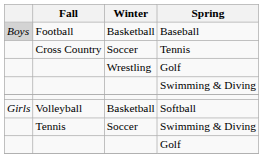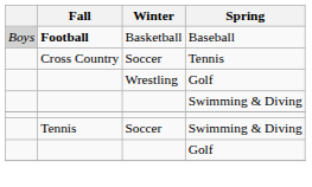 <table class="wikitable">
 <tr>
 <th></th>
 <th>Fall</th>
 <th>Winter</th>
 <th>Spring</th>
 </tr>
 <tr>
 <td style="background: lightgrey;"><em>Boys</em></td>
-<td>Football</td>
+<td><strong>Football</strong></td>
 <td>Basketball</td>
 <td>Baseball</td>
 </tr>
 <tr>
 <td></td>
 <td>Cross Country</td>
 <td>Soccer</td>
 <td>Tennis</td>
 </tr>
 <tr>
 <td></td>
 <td></td>
 <td>Wrestling</td>
 <td>Golf</td>
 </tr>
 <tr>
 <td></td>
 <td></td>
 <td></td>
 <td>Swimming & Diving</td>
 </tr>
 <tr>
 </tr>
 <tr>
 </tr>
 <tr>
 </tr>
 <tr>
 <td></td>
 <td></td>
 <td></td>
 <td></td>
 </tr>
 <tr>
-<td><em>Girls</em></td>
-<td>Volleyball</td>
-<td>Basketball</td>
-<td>Softball</td>
-</tr>
-<tr>
 <td></td>
 <td>Tennis</td>
 <td>Soccer</td>
 <td>Swimming & Diving</td>
 </tr>
 <tr>
 <td></td>
 <td></td>
 <td></td>
 <td>Golf</td>
 </tr>
 <tr>
 </tr>
 </table>
